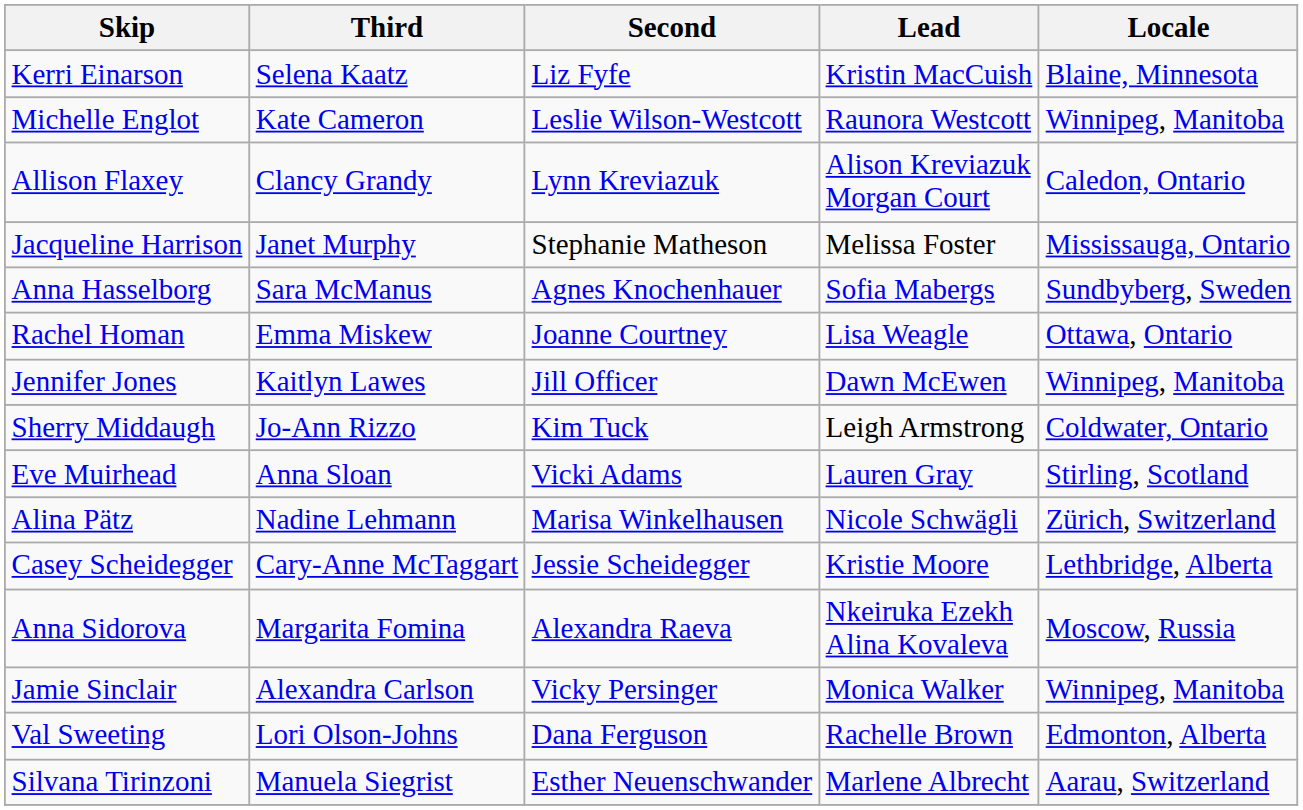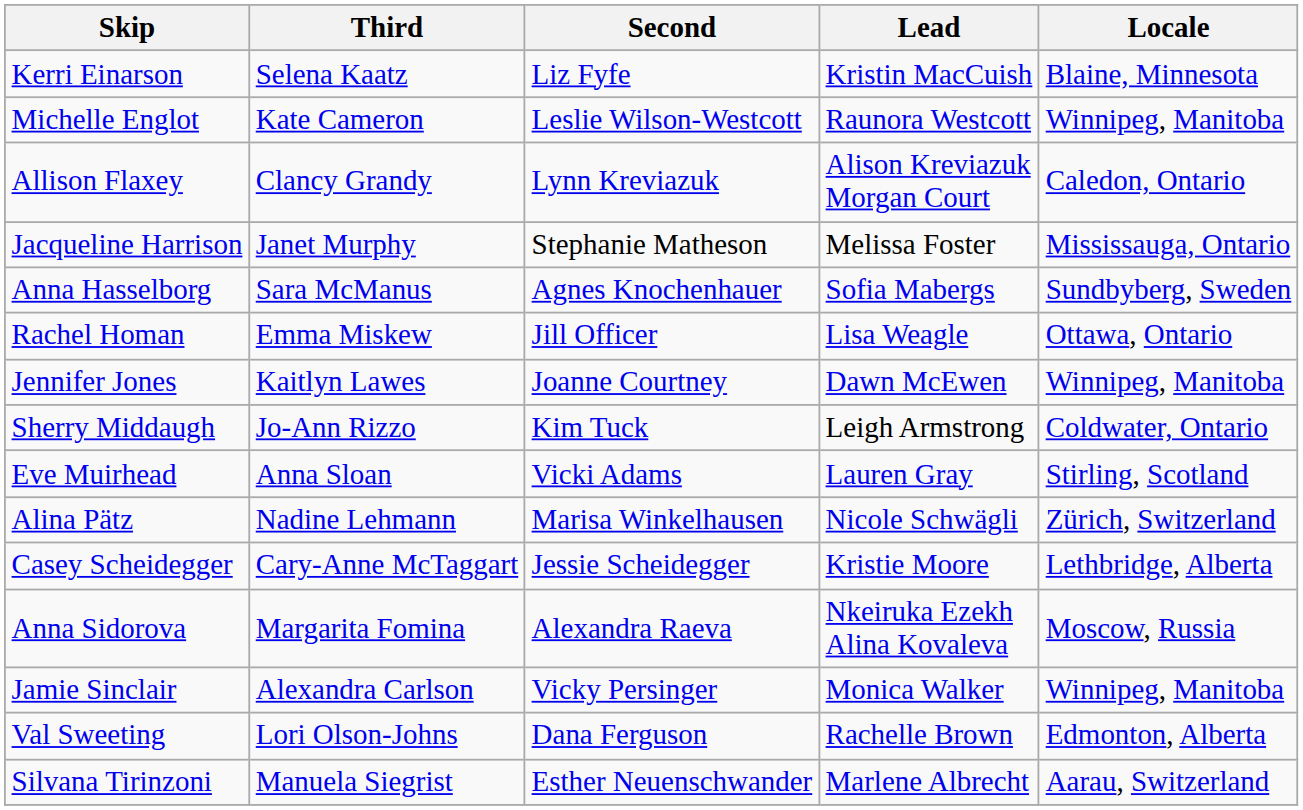 <table class=wikitable>
 <tr>
 <th>Skip</th>
 <th>Third</th>
 <th>Second</th>
 <th>Lead</th>
 <th>Locale</th>
 </tr>
 <tr>
 <td><a href='#'>Kerri Einarson</a></td>
 <td><a href='#'>Selena Kaatz</a></td>
 <td><a href='#'>Liz Fyfe</a></td>
 <td><a href='#'>Kristin MacCuish</a></td>
 <td> <a href='#'>Blaine, Minnesota</a></td>
 </tr>
 <tr>
 <td><a href='#'>Michelle Englot</a></td>
 <td><a href='#'>Kate Cameron</a></td>
 <td><a href='#'>Leslie Wilson-Westcott</a></td>
 <td><a href='#'>Raunora Westcott</a></td>
 <td> <a href='#'>Winnipeg</a>, <a href='#'>Manitoba</a></td>
 </tr>
 <tr>
 <td><a href='#'>Allison Flaxey</a></td>
 <td><a href='#'>Clancy Grandy</a></td>
 <td><a href='#'>Lynn Kreviazuk</a></td>
 <td><a href='#'>Alison Kreviazuk</a><br> <a href='#'>Morgan Court</a></td>
 <td> <a href='#'>Caledon, Ontario</a></td>
 </tr>
 <tr>
 <td><a href='#'>Jacqueline Harrison</a></td>
 <td><a href='#'>Janet Murphy</a></td>
 <td>Stephanie Matheson</td>
 <td>Melissa Foster</td>
 <td> <a href='#'>Mississauga, Ontario</a></td>
 </tr>
 <tr>
 <td><a href='#'>Anna Hasselborg</a></td>
 <td><a href='#'>Sara McManus</a></td>
 <td><a href='#'>Agnes Knochenhauer</a></td>
 <td><a href='#'>Sofia Mabergs</a></td>
 <td> <a href='#'>Sundbyberg</a>, <a href='#'>Sweden</a></td>
 </tr>
 <tr>
 <td><a href='#'>Rachel Homan</a></td>
 <td><a href='#'>Emma Miskew</a></td>
-<td><a href='#'>Joanne Courtney</a></td>
+<td><a href='#'>Jill Officer</a></td>
 <td><a href='#'>Lisa Weagle</a></td>
 <td> <a href='#'>Ottawa</a>, <a href='#'>Ontario</a></td>
 </tr>
 <tr>
 <td><a href='#'>Jennifer Jones</a></td>
 <td><a href='#'>Kaitlyn Lawes</a></td>
-<td><a href='#'>Jill Officer</a></td>
+<td><a href='#'>Joanne Courtney</a></td>
 <td><a href='#'>Dawn McEwen</a></td>
 <td> <a href='#'>Winnipeg</a>, <a href='#'>Manitoba</a></td>
 </tr>
 <tr>
 <td><a href='#'>Sherry Middaugh</a></td>
 <td><a href='#'>Jo-Ann Rizzo</a></td>
 <td><a href='#'>Kim Tuck</a></td>
 <td>Leigh Armstrong</td>
 <td> <a href='#'>Coldwater, Ontario</a></td>
 </tr>
 <tr>
 <td><a href='#'>Eve Muirhead</a></td>
 <td><a href='#'>Anna Sloan</a></td>
 <td><a href='#'>Vicki Adams</a></td>
 <td><a href='#'>Lauren Gray</a></td>
 <td> <a href='#'>Stirling</a>, <a href='#'>Scotland</a></td>
 </tr>
 <tr>
 <td><a href='#'>Alina Pätz</a></td>
 <td><a href='#'>Nadine Lehmann</a></td>
 <td><a href='#'>Marisa Winkelhausen</a></td>
 <td><a href='#'>Nicole Schwägli</a></td>
 <td> <a href='#'>Zürich</a>, <a href='#'>Switzerland</a></td>
 </tr>
 <tr>
 <td><a href='#'>Casey Scheidegger</a></td>
 <td><a href='#'>Cary-Anne McTaggart</a></td>
 <td><a href='#'>Jessie Scheidegger</a></td>
 <td><a href='#'>Kristie Moore</a></td>
 <td> <a href='#'>Lethbridge</a>, <a href='#'>Alberta</a></td>
 </tr>
 <tr>
 <td><a href='#'>Anna Sidorova</a></td>
 <td><a href='#'>Margarita Fomina</a></td>
 <td><a href='#'>Alexandra Raeva</a></td>
 <td><a href='#'>Nkeiruka Ezekh</a> <br> <a href='#'>Alina Kovaleva</a></td>
 <td> <a href='#'>Moscow</a>, <a href='#'>Russia</a></td>
 </tr>
 <tr>
 <td><a href='#'>Jamie Sinclair</a></td>
 <td><a href='#'>Alexandra Carlson</a></td>
 <td><a href='#'>Vicky Persinger</a></td>
 <td><a href='#'>Monica Walker</a></td>
 <td> <a href='#'>Winnipeg</a>, <a href='#'>Manitoba</a></td>
 </tr>
 <tr>
 <td><a href='#'>Val Sweeting</a></td>
 <td><a href='#'>Lori Olson-Johns</a></td>
 <td><a href='#'>Dana Ferguson</a></td>
 <td><a href='#'>Rachelle Brown</a></td>
 <td> <a href='#'>Edmonton</a>, <a href='#'>Alberta</a></td>
 </tr>
 <tr>
 <td><a href='#'>Silvana Tirinzoni</a></td>
 <td><a href='#'>Manuela Siegrist</a></td>
 <td><a href='#'>Esther Neuenschwander</a></td>
 <td><a href='#'>Marlene Albrecht</a></td>
 <td> <a href='#'>Aarau</a>, <a href='#'>Switzerland</a></td>
 </tr>
 </table>
